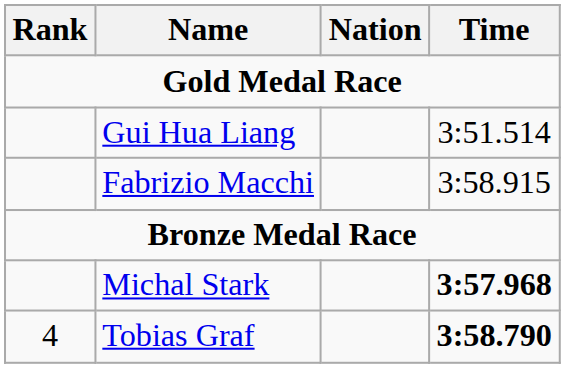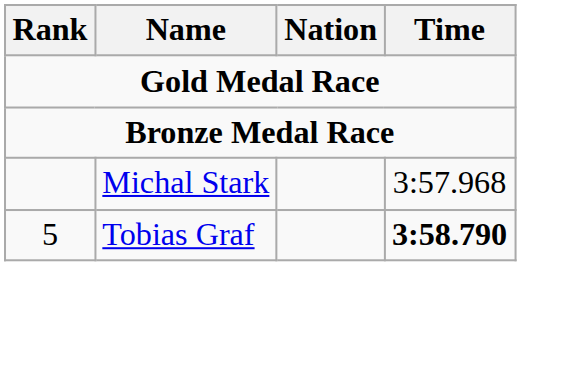 <table class="wikitable" style="text-align:center">
 <tr>
 <th>Rank</th>
 <th>Name</th>
 <th>Nation</th>
 <th>Time</th>
 </tr>
 <tr>
 <td colspan=4><strong>Gold Medal Race</strong></td>
 </tr>
 <tr>
-<td></td>
-<td align=left><a href='#'>Gui Hua Liang</a></td>
-<td align=left></td>
-<td>3:51.514</td>
-</tr>
-<tr>
-<td></td>
-<td align=left><a href='#'>Fabrizio Macchi</a></td>
-<td align=left></td>
-<td>3:58.915</td>
-</tr>
-<tr>
 <td colspan=4><strong>Bronze Medal Race</strong></td>
 </tr>
 <tr>
 <td></td>
 <td align=left><a href='#'>Michal Stark</a></td>
 <td align=left></td>
-<td><strong>3:57.968</strong></td>
+<td>3:57.968</td>
 </tr>
 <tr>
-<td>4</td>
+<td>5</td>
 <td align=left><a href='#'>Tobias Graf</a></td>
 <td align=left></td>
 <td><strong>3:58.790</strong></td>
 </tr>
 </table>
